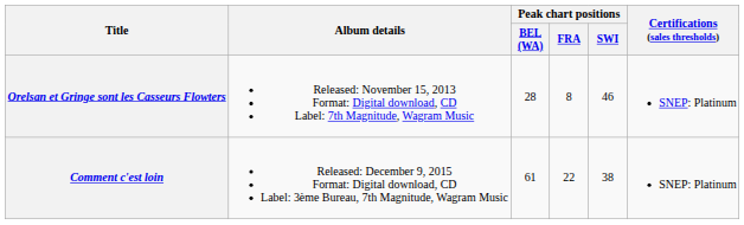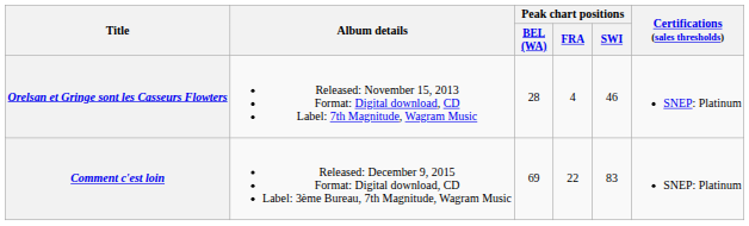 <table class="wikitable plainrowheaders" style="text-align:center;">
 <tr>
 <th scope="col" rowspan="2">Title</th>
 <th scope="col" rowspan="2">Album details</th>
 <th scope="col" colspan="3">Peak chart positions</th>
 <th scope="col" rowspan="2"><a href='#'>Certifications</a><br><small>(<a href='#'>sales thresholds</a>)</small></th>
 </tr>
 <tr>
 <th scope="col" style="width:3em;font-size:95%;"><a href='#'>BEL (WA)</a><br></th>
 <th scope="col" style="width:3em;font-size:95%;"><a href='#'>FRA</a><br></th>
 <th scope="col" style="width:3em;font-size:95%;"><a href='#'>SWI</a><br></th>
 </tr>
 <tr>
 <th scope="row"><em><a href='#'>Orelsan et Gringe sont les Casseurs Flowters</a></em></th>
 <td><br><ul><li>Released: November 15, 2013</li><li>Format: <a href='#'>Digital download</a>, <a href='#'>CD</a></li><li>Label: <a href='#'>7th Magnitude</a>, <a href='#'>Wagram Music</a></li></ul></td>
 <td>28</td>
-<td>8</td>
+<td>4</td>
 <td>46</td>
 <td><br><ul><li><a href='#'>SNEP</a>: Platinum</li></ul></td>
 </tr>
 <tr>
 <th scope="row"><em><a href='#'>Comment c'est loin</a></em></th>
 <td><br><ul><li>Released: December 9, 2015</li><li>Format: Digital download, CD</li><li>Label: 3ème Bureau, 7th Magnitude, Wagram Music</li></ul></td>
-<td>61</td>
+<td>69</td>
 <td>22</td>
-<td>38</td>
+<td>83</td>
 <td><br><ul><li>SNEP: Platinum</li></ul></td>
 </tr>
 </table>
